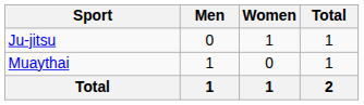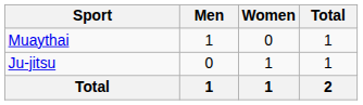 <table class="wikitable sortable" style="text-align:center;">
 <tr>
 <th width=180>Sport</th>
 <th width=55>Men</th>
 <th width=55>Women</th>
 <th width=55>Total</th>
 </tr>
 <tr>
+<td align=left><a href='#'>Muaythai</a></td>
+<td>1</td>
+<td>0</td>
+<td>1</td>
+</tr>
+<tr>
 <td align=left><a href='#'>Ju-jitsu</a></td>
 <td>0</td>
 <td>1</td>
-<td>1</td>
-</tr>
-<tr>
-<td align=left><a href='#'>Muaythai</a></td>
-<td>1</td>
-<td>0</td>
 <td>1</td>
 </tr>
 <tr>
 <th>Total</th>
 <th>1</th>
 <th>1</th>
 <th>2</th>
 </tr>
 </table>
